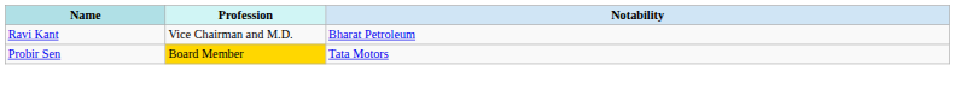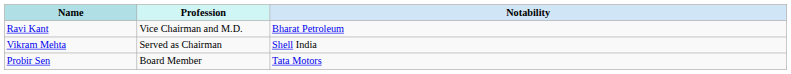 <table class="wikitable" style="sortable">
 <tr>
 <th style="background:#b0e0e6" width="200px">Name</th>
 <th style="background:#d0f5f5" width="200px">Profession</th>
 <th style="background:#d0e5f5" width="800px">Notability</th>
 </tr>
 <tr valign="top">
 <td><a href='#'>Ravi Kant</a></td>
 <td>Vice Chairman and M.D.</td>
 <td width="700px"><a href='#'>Bharat Petroleum</a></td>
 </tr>
 <tr valign="top">
+<td><a href='#'>Vikram Mehta</a></td>
+<td>Served as Chairman</td>
+<td width="700px"><a href='#'>Shell</a> India</td>
+</tr>
+<tr valign="top">
 <td><a href='#'>Probir Sen</a></td>
-<td style="background: gold;">Board Member</td>
+<td>Board Member</td>
 <td><a href='#'>Tata Motors</a></td>
 </tr>
 </table>
